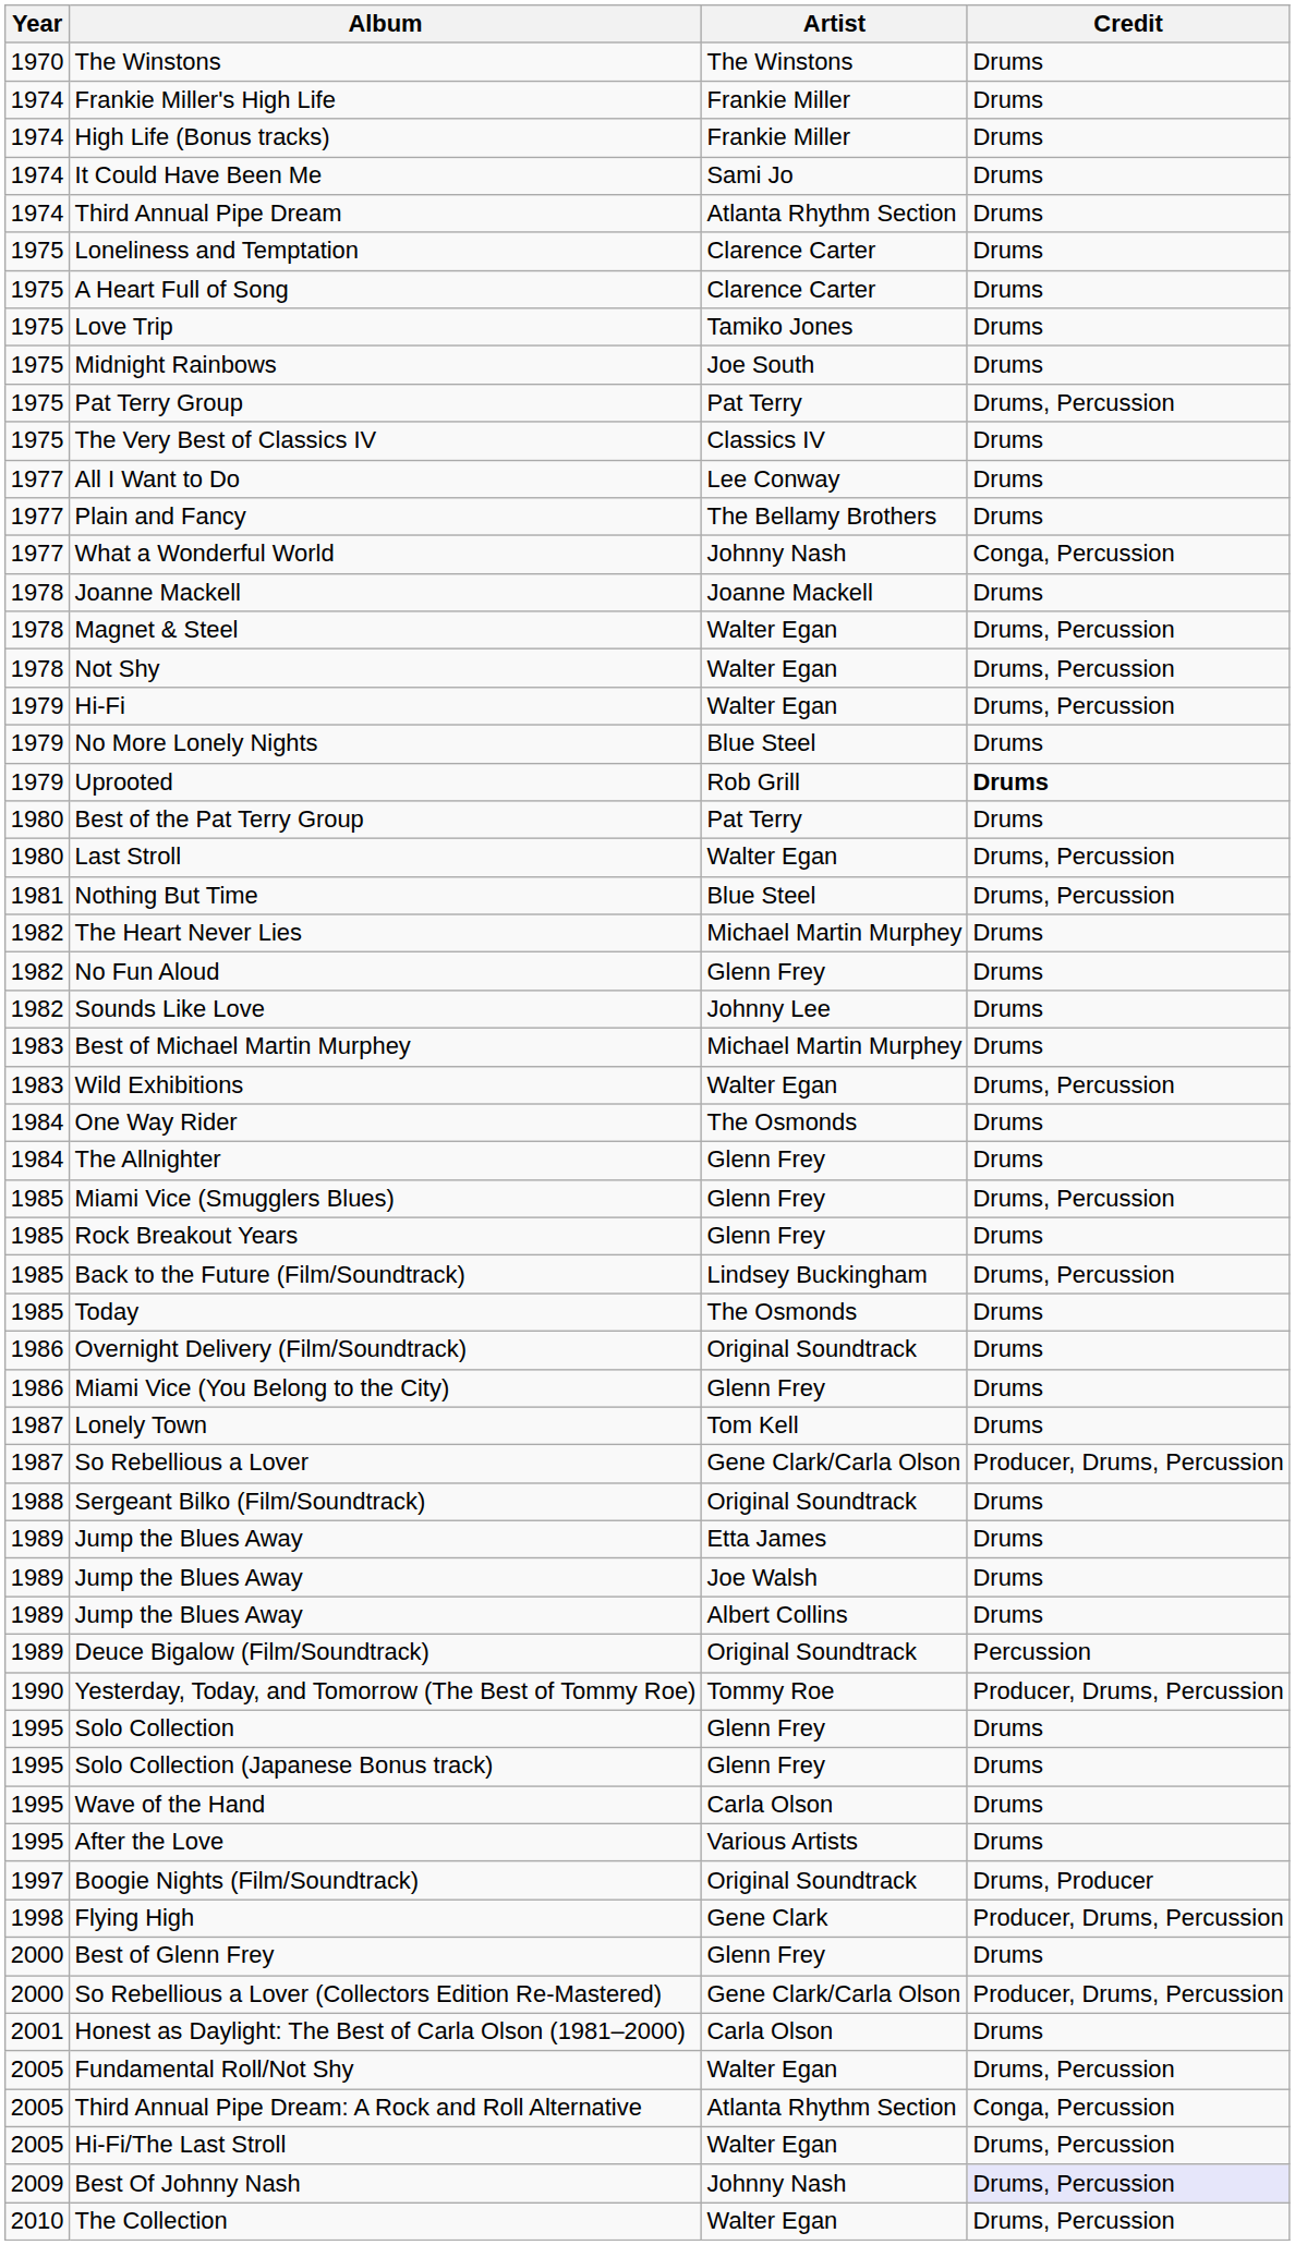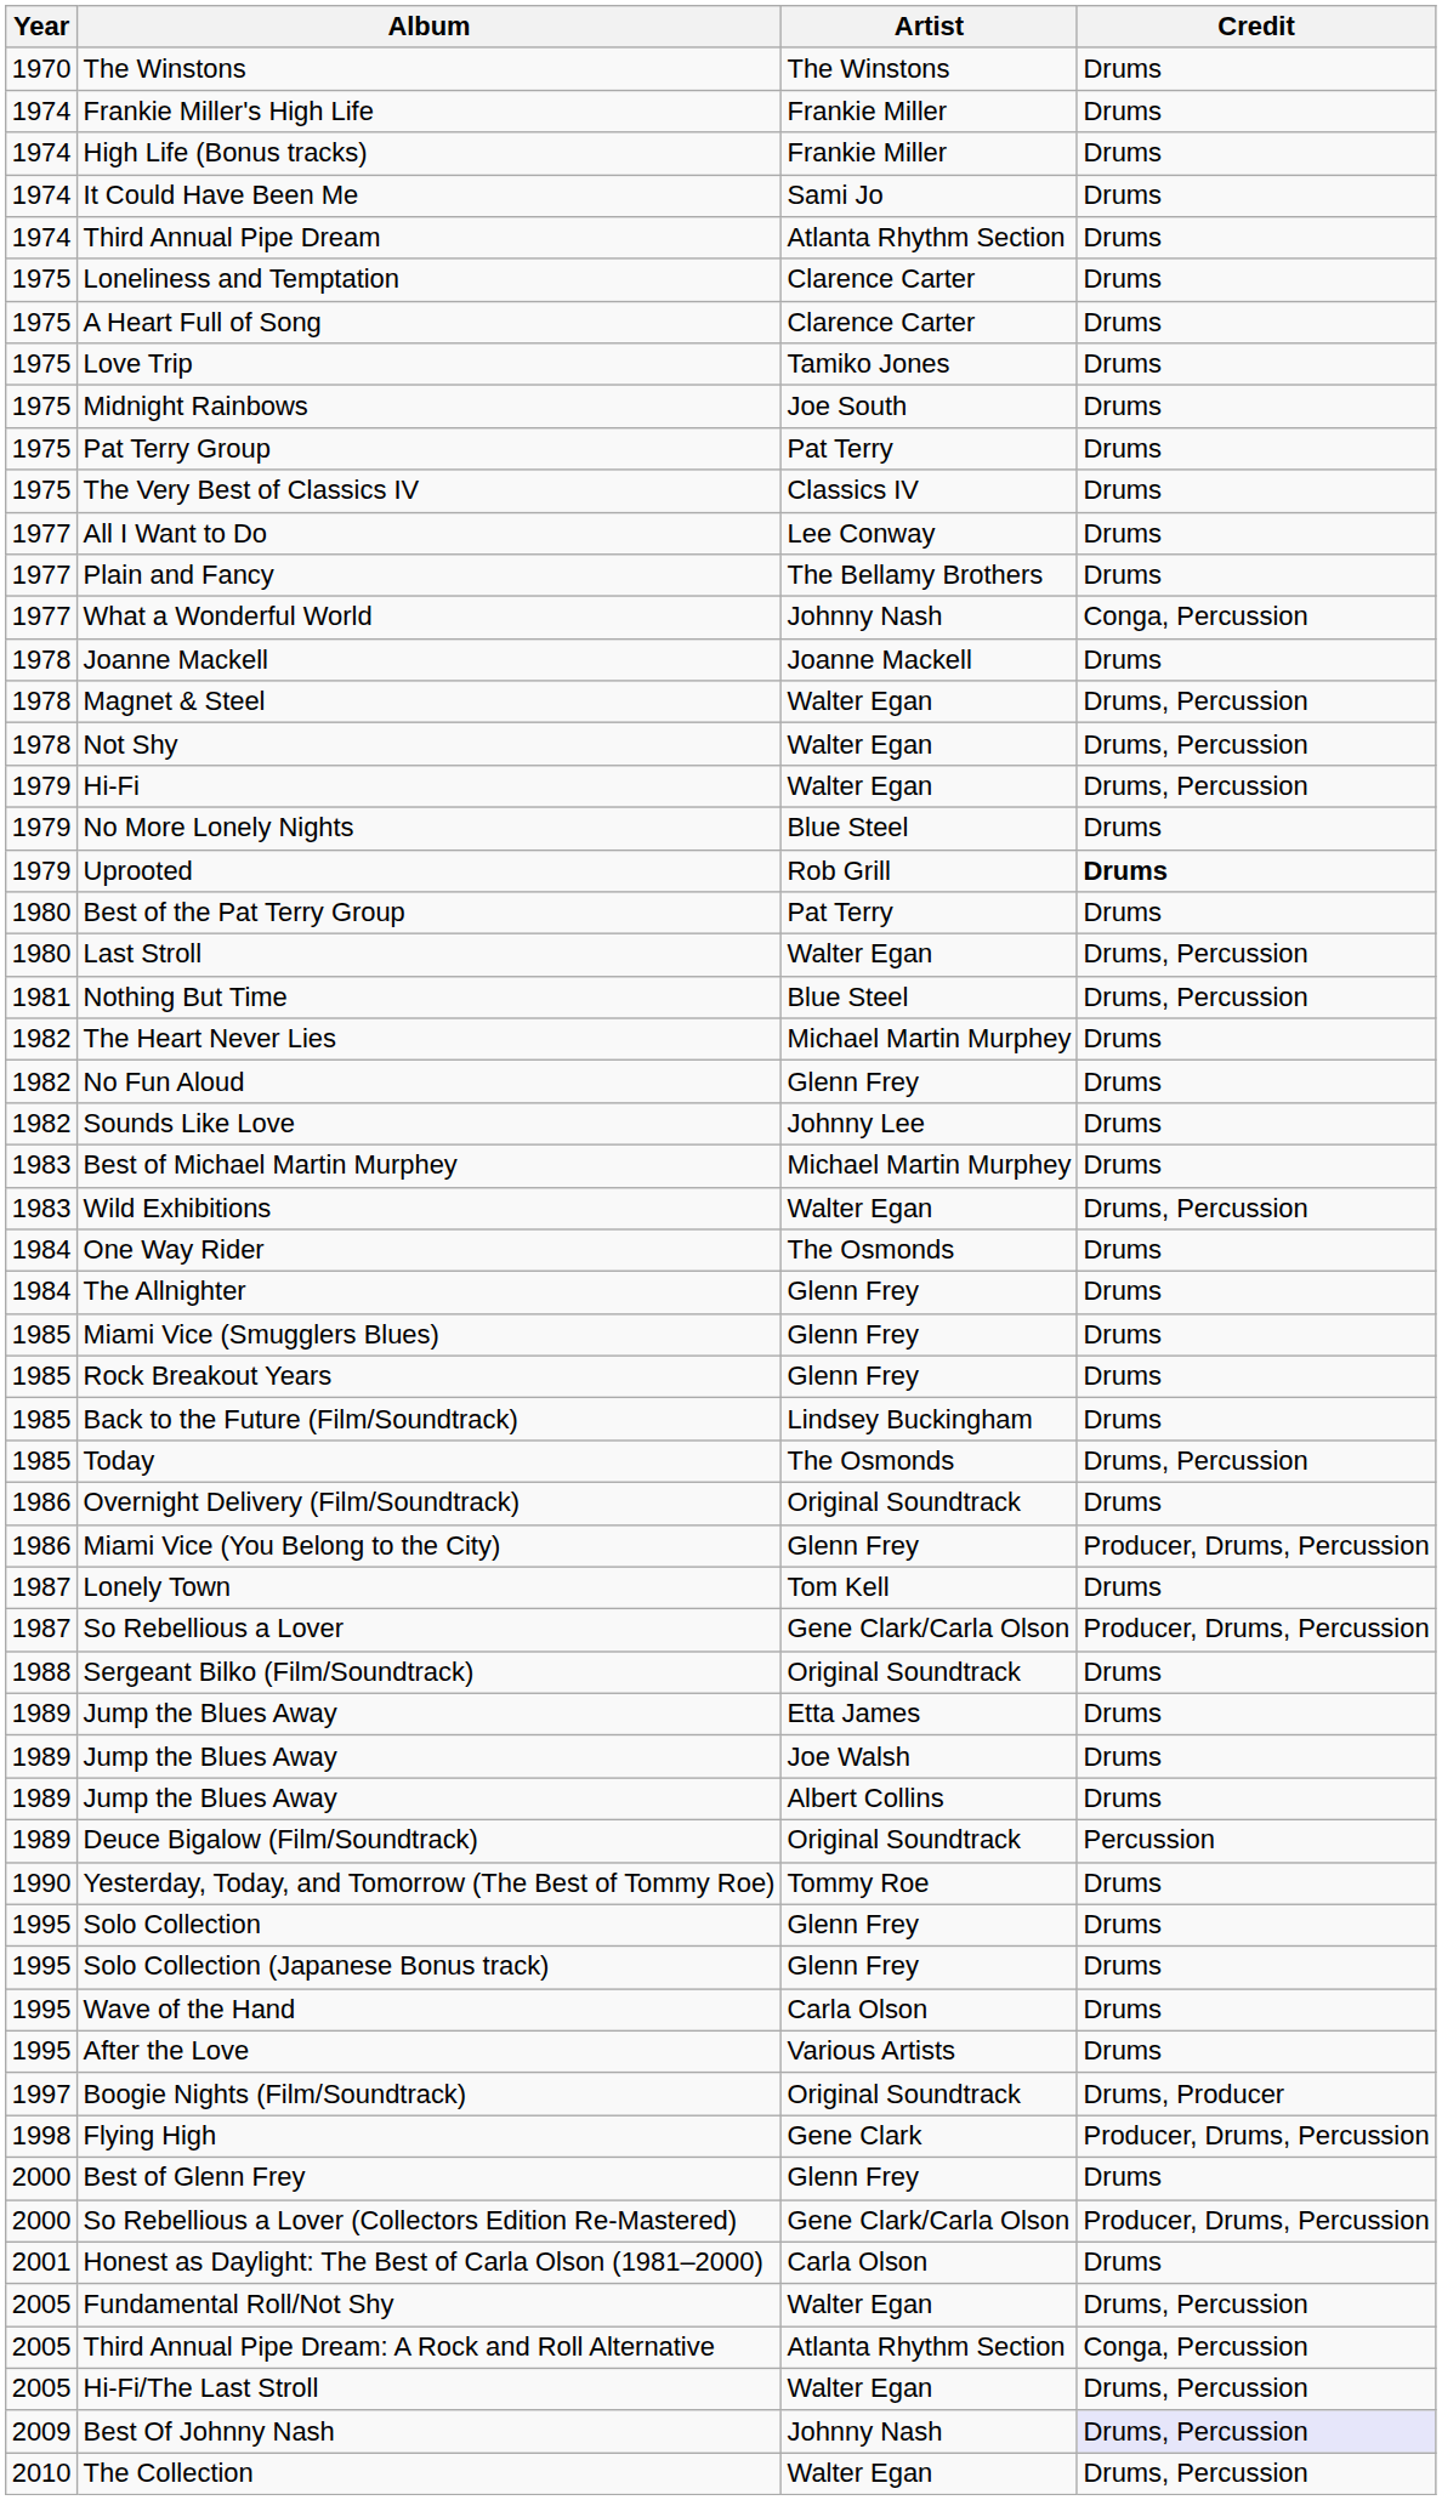 <table class="wikitable">
 <tr>
 <th>Year</th>
 <th>Album</th>
 <th>Artist</th>
 <th>Credit</th>
 </tr>
 <tr>
 <td>1970</td>
 <td>The Winstons</td>
 <td>The Winstons</td>
 <td>Drums</td>
 </tr>
 <tr>
 <td>1974</td>
 <td>Frankie Miller's High Life</td>
 <td>Frankie Miller</td>
 <td>Drums</td>
 </tr>
 <tr>
 <td>1974</td>
 <td>High Life (Bonus tracks)</td>
 <td>Frankie Miller</td>
 <td>Drums</td>
 </tr>
 <tr>
 <td>1974</td>
 <td>It Could Have Been Me</td>
 <td>Sami Jo</td>
 <td>Drums</td>
 </tr>
 <tr>
 <td>1974</td>
 <td>Third Annual Pipe Dream</td>
 <td>Atlanta Rhythm Section</td>
 <td>Drums</td>
 </tr>
 <tr>
 <td>1975</td>
 <td>Loneliness and Temptation</td>
 <td>Clarence Carter</td>
 <td>Drums</td>
 </tr>
 <tr>
 <td>1975</td>
 <td>A Heart Full of Song</td>
 <td>Clarence Carter</td>
 <td>Drums</td>
 </tr>
 <tr>
 <td>1975</td>
 <td>Love Trip</td>
 <td>Tamiko Jones</td>
 <td>Drums</td>
 </tr>
 <tr>
 <td>1975</td>
 <td>Midnight Rainbows</td>
 <td>Joe South</td>
 <td>Drums</td>
 </tr>
 <tr>
 <td>1975</td>
 <td>Pat Terry Group</td>
 <td>Pat Terry</td>
-<td>Drums, Percussion</td>
+<td>Drums</td>
 </tr>
 <tr>
 <td>1975</td>
 <td>The Very Best of Classics IV</td>
 <td>Classics IV</td>
 <td>Drums</td>
 </tr>
 <tr>
 <td>1977</td>
 <td>All I Want to Do</td>
 <td>Lee Conway</td>
 <td>Drums</td>
 </tr>
 <tr>
 <td>1977</td>
 <td>Plain and Fancy</td>
 <td>The Bellamy Brothers</td>
 <td>Drums</td>
 </tr>
 <tr>
 <td>1977</td>
 <td>What a Wonderful World</td>
 <td>Johnny Nash</td>
 <td>Conga, Percussion</td>
 </tr>
 <tr>
 <td>1978</td>
 <td>Joanne Mackell</td>
 <td>Joanne Mackell</td>
 <td>Drums</td>
 </tr>
 <tr>
 <td>1978</td>
 <td>Magnet & Steel</td>
 <td>Walter Egan</td>
 <td>Drums, Percussion</td>
 </tr>
 <tr>
 <td>1978</td>
 <td>Not Shy</td>
 <td>Walter Egan</td>
 <td>Drums, Percussion</td>
 </tr>
 <tr>
 <td>1979</td>
 <td>Hi-Fi</td>
 <td>Walter Egan</td>
 <td>Drums, Percussion</td>
 </tr>
 <tr>
 <td>1979</td>
 <td>No More Lonely Nights</td>
 <td>Blue Steel</td>
 <td>Drums</td>
 </tr>
 <tr>
 <td>1979</td>
 <td>Uprooted</td>
 <td>Rob Grill</td>
 <td><strong>Drums</strong></td>
 </tr>
 <tr>
 <td>1980</td>
 <td>Best of the Pat Terry Group</td>
 <td>Pat Terry</td>
 <td>Drums</td>
 </tr>
 <tr>
 <td>1980</td>
 <td>Last Stroll</td>
 <td>Walter Egan</td>
 <td>Drums, Percussion</td>
 </tr>
 <tr>
 <td>1981</td>
 <td>Nothing But Time</td>
 <td>Blue Steel</td>
 <td>Drums, Percussion</td>
 </tr>
 <tr>
 <td>1982</td>
 <td>The Heart Never Lies</td>
 <td>Michael Martin Murphey</td>
 <td>Drums</td>
 </tr>
 <tr>
 <td>1982</td>
 <td>No Fun Aloud</td>
 <td>Glenn Frey</td>
 <td>Drums</td>
 </tr>
 <tr>
 <td>1982</td>
 <td>Sounds Like Love</td>
 <td>Johnny Lee</td>
 <td>Drums</td>
 </tr>
 <tr>
 <td>1983</td>
 <td>Best of Michael Martin Murphey</td>
 <td>Michael Martin Murphey</td>
 <td>Drums</td>
 </tr>
 <tr>
 <td>1983</td>
 <td>Wild Exhibitions</td>
 <td>Walter Egan</td>
 <td>Drums, Percussion</td>
 </tr>
 <tr>
 <td>1984</td>
 <td>One Way Rider</td>
 <td>The Osmonds</td>
 <td>Drums</td>
 </tr>
 <tr>
 <td>1984</td>
 <td>The Allnighter</td>
 <td>Glenn Frey</td>
 <td>Drums</td>
 </tr>
 <tr>
 <td>1985</td>
 <td>Miami Vice (Smugglers Blues)</td>
 <td>Glenn Frey</td>
-<td>Drums, Percussion</td>
+<td>Drums</td>
 </tr>
 <tr>
 <td>1985</td>
 <td>Rock Breakout Years</td>
 <td>Glenn Frey</td>
 <td>Drums</td>
 </tr>
 <tr>
 <td>1985</td>
 <td>Back to the Future (Film/Soundtrack)</td>
 <td>Lindsey Buckingham</td>
-<td>Drums, Percussion</td>
+<td>Drums</td>
 </tr>
 <tr>
 <td>1985</td>
 <td>Today</td>
 <td>The Osmonds</td>
-<td>Drums</td>
+<td>Drums, Percussion</td>
 </tr>
 <tr>
 <td>1986</td>
 <td>Overnight Delivery (Film/Soundtrack)</td>
 <td>Original Soundtrack</td>
 <td>Drums</td>
 </tr>
 <tr>
 <td>1986</td>
 <td>Miami Vice (You Belong to the City)</td>
 <td>Glenn Frey</td>
-<td>Drums</td>
+<td>Producer, Drums, Percussion</td>
 </tr>
 <tr>
 <td>1987</td>
 <td>Lonely Town</td>
 <td>Tom Kell</td>
 <td>Drums</td>
 </tr>
 <tr>
 <td>1987</td>
 <td>So Rebellious a Lover</td>
 <td>Gene Clark/Carla Olson</td>
 <td>Producer, Drums, Percussion</td>
 </tr>
 <tr>
 <td>1988</td>
 <td>Sergeant Bilko (Film/Soundtrack)</td>
 <td>Original Soundtrack</td>
 <td>Drums</td>
 </tr>
 <tr>
 <td>1989</td>
 <td>Jump the Blues Away</td>
 <td>Etta James</td>
 <td>Drums</td>
 </tr>
 <tr>
 <td>1989</td>
 <td>Jump the Blues Away</td>
 <td>Joe Walsh</td>
 <td>Drums</td>
 </tr>
 <tr>
 <td>1989</td>
 <td>Jump the Blues Away</td>
 <td>Albert Collins</td>
 <td>Drums</td>
 </tr>
 <tr>
 <td>1989</td>
 <td>Deuce Bigalow (Film/Soundtrack)</td>
 <td>Original Soundtrack</td>
 <td>Percussion</td>
 </tr>
 <tr>
 <td>1990</td>
 <td>Yesterday, Today, and Tomorrow (The Best of Tommy Roe)</td>
 <td>Tommy Roe</td>
-<td>Producer, Drums, Percussion</td>
+<td>Drums</td>
 </tr>
 <tr>
 <td>1995</td>
 <td>Solo Collection</td>
 <td>Glenn Frey</td>
 <td>Drums</td>
 </tr>
 <tr>
 <td>1995</td>
 <td>Solo Collection (Japanese Bonus track)</td>
 <td>Glenn Frey</td>
 <td>Drums</td>
 </tr>
 <tr>
 <td>1995</td>
 <td>Wave of the Hand</td>
 <td>Carla Olson</td>
 <td>Drums</td>
 </tr>
 <tr>
 <td>1995</td>
 <td>After the Love</td>
 <td>Various Artists</td>
 <td>Drums</td>
 </tr>
 <tr>
 <td>1997</td>
 <td>Boogie Nights (Film/Soundtrack)</td>
 <td>Original Soundtrack</td>
 <td>Drums, Producer</td>
 </tr>
 <tr>
 <td>1998</td>
 <td>Flying High</td>
 <td>Gene Clark</td>
 <td>Producer, Drums, Percussion</td>
 </tr>
 <tr>
 <td>2000</td>
 <td>Best of Glenn Frey</td>
 <td>Glenn Frey</td>
 <td>Drums</td>
 </tr>
 <tr>
 <td>2000</td>
 <td>So Rebellious a Lover (Collectors Edition Re-Mastered)</td>
 <td>Gene Clark/Carla Olson</td>
 <td>Producer, Drums, Percussion</td>
 </tr>
 <tr>
 <td>2001</td>
 <td>Honest as Daylight: The Best of Carla Olson (1981–2000)</td>
 <td>Carla Olson</td>
 <td>Drums</td>
 </tr>
 <tr>
 <td>2005</td>
 <td>Fundamental Roll/Not Shy</td>
 <td>Walter Egan</td>
 <td>Drums, Percussion</td>
 </tr>
 <tr>
 <td>2005</td>
 <td>Third Annual Pipe Dream: A Rock and Roll Alternative</td>
 <td>Atlanta Rhythm Section</td>
 <td>Conga, Percussion</td>
 </tr>
 <tr>
 <td>2005</td>
 <td>Hi-Fi/The Last Stroll</td>
 <td>Walter Egan</td>
 <td>Drums, Percussion</td>
 </tr>
 <tr>
 <td>2009</td>
 <td>Best Of Johnny Nash</td>
 <td>Johnny Nash</td>
 <td style="background: lavender;">Drums, Percussion</td>
 </tr>
 <tr>
 <td>2010</td>
 <td>The Collection</td>
 <td>Walter Egan</td>
 <td>Drums, Percussion</td>
 </tr>
 </table>
